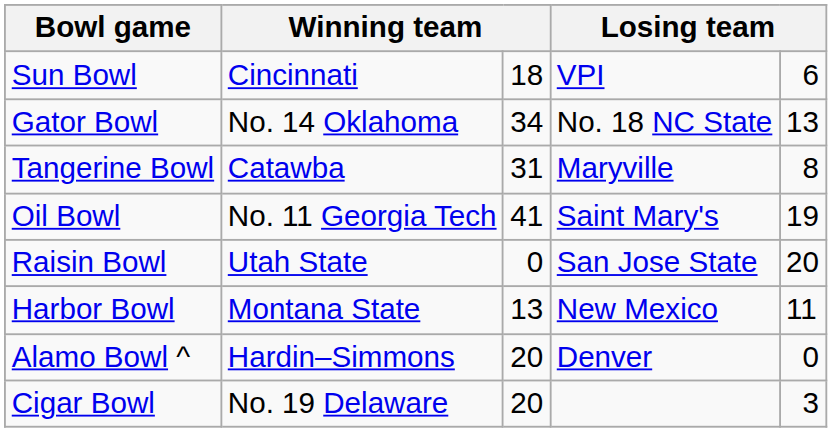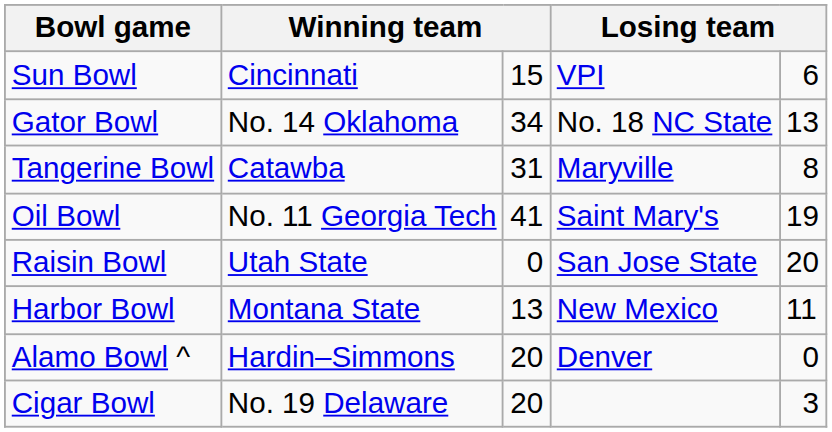 <table class="wikitable">
 <tr>
 <th>Bowl game</th>
 <th colspan="2">Winning team</th>
 <th colspan="2">Losing team</th>
 </tr>
 <tr>
 <td><a href='#'>Sun Bowl</a></td>
 <td><a href='#'>Cincinnati</a></td>
-<td>18</td>
+<td>15</td>
 <td><a href='#'>VPI</a></td>
 <td align=right>6</td>
 </tr>
 <tr>
 <td><a href='#'>Gator Bowl</a></td>
 <td>No. 14 <a href='#'>Oklahoma</a></td>
 <td>34</td>
 <td>No. 18 <a href='#'>NC State</a></td>
 <td>13</td>
 </tr>
 <tr>
 <td><a href='#'>Tangerine Bowl</a></td>
 <td><a href='#'>Catawba</a></td>
 <td>31</td>
 <td><a href='#'>Maryville</a></td>
 <td align=right>8</td>
 </tr>
 <tr>
 <td><a href='#'>Oil Bowl</a></td>
 <td>No. 11 <a href='#'>Georgia Tech</a></td>
 <td>41</td>
 <td><a href='#'>Saint Mary's</a></td>
 <td>19</td>
 </tr>
 <tr>
 <td><a href='#'>Raisin Bowl</a></td>
 <td><a href='#'>Utah State</a></td>
 <td align=right>0</td>
 <td><a href='#'>San Jose State</a></td>
 <td>20</td>
 </tr>
 <tr>
 <td><a href='#'>Harbor Bowl</a></td>
 <td><a href='#'>Montana State</a></td>
 <td>13</td>
 <td><a href='#'>New Mexico</a></td>
 <td>11</td>
 </tr>
 <tr>
 <td><a href='#'>Alamo Bowl</a> ^</td>
 <td><a href='#'>Hardin–Simmons</a></td>
 <td>20</td>
 <td><a href='#'>Denver</a></td>
 <td align=right>0</td>
 </tr>
 <tr>
 <td><a href='#'>Cigar Bowl</a></td>
 <td>No. 19 <a href='#'>Delaware</a></td>
 <td>20</td>
 <td></td>
 <td align=right>3</td>
 </tr>
 </table>
